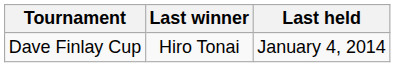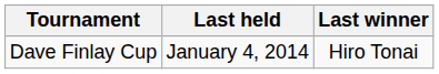 <table class="wikitable" style="text-align:center">
 <tr>
 <th>Tournament</th>
+<th>Last held</th>
 <th>Last winner</th>
-<th>Last held</th>
 </tr>
 <tr>
 <td>Dave Finlay Cup</td>
+<td>January 4, 2014</td>
 <td>Hiro Tonai</td>
-<td>January 4, 2014</td>
 </tr>
 </table>
